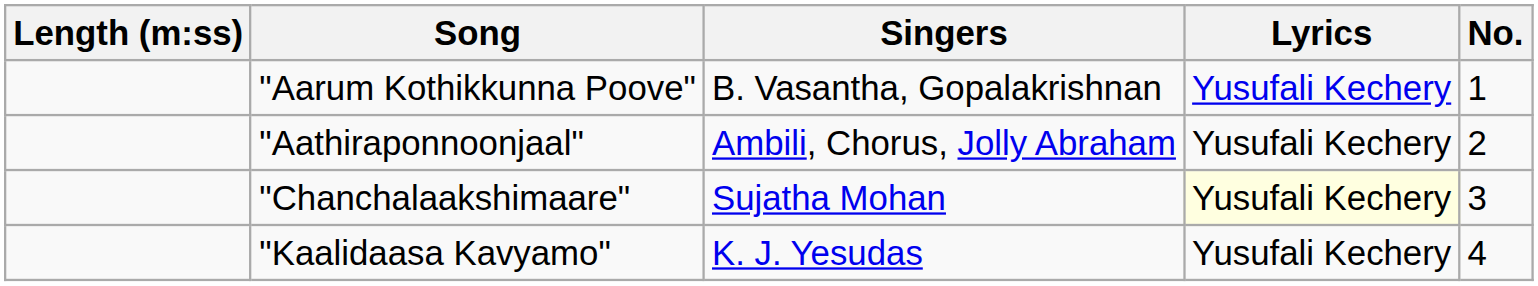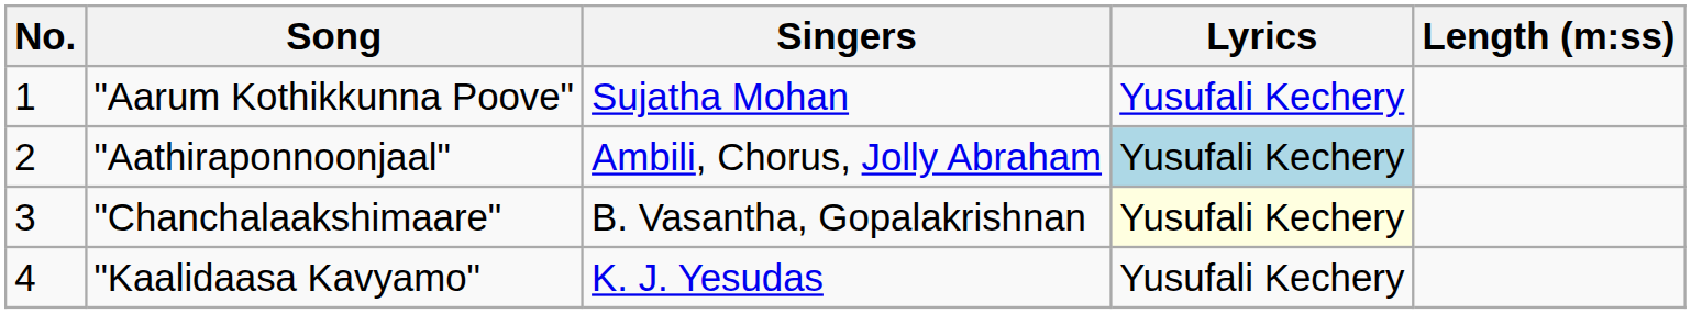 <table class="wikitable" style="font-size:95%;">
 <tr>
-<th>Length (m:ss)</th>
+<th>No.</th>
 <th>Song</th>
 <th>Singers</th>
 <th>Lyrics</th>
-<th>No.</th>
+<th>Length (m:ss)</th>
 </tr>
 <tr>
+<td>1</td>
+<td>"Aarum Kothikkunna Poove"</td>
+<td><a href='#'>Sujatha Mohan</a></td>
+<td><a href='#'>Yusufali Kechery</a></td>
 <td></td>
-<td>"Aarum Kothikkunna Poove"</td>
-<td>B. Vasantha, Gopalakrishnan</td>
-<td><a href='#'>Yusufali Kechery</a></td>
-<td>1</td>
 </tr>
 <tr>
-<td></td>
+<td>2</td>
 <td>"Aathiraponnoonjaal"</td>
 <td><a href='#'>Ambili</a>, Chorus, <a href='#'>Jolly Abraham</a></td>
-<td>Yusufali Kechery</td>
-<td>2</td>
+<td style="background: lightblue;">Yusufali Kechery</td>
+<td></td>
 </tr>
 <tr>
+<td>3</td>
+<td>"Chanchalaakshimaare"</td>
+<td>B. Vasantha, Gopalakrishnan</td>
+<td style="background: lightyellow;">Yusufali Kechery</td>
 <td></td>
-<td>"Chanchalaakshimaare"</td>
-<td><a href='#'>Sujatha Mohan</a></td>
-<td style="background: lightyellow;">Yusufali Kechery</td>
-<td>3</td>
 </tr>
 <tr>
-<td></td>
+<td>4</td>
 <td>"Kaalidaasa Kavyamo"</td>
 <td><a href='#'>K. J. Yesudas</a></td>
 <td>Yusufali Kechery</td>
-<td>4</td>
+<td></td>
 </tr>
 </table>
